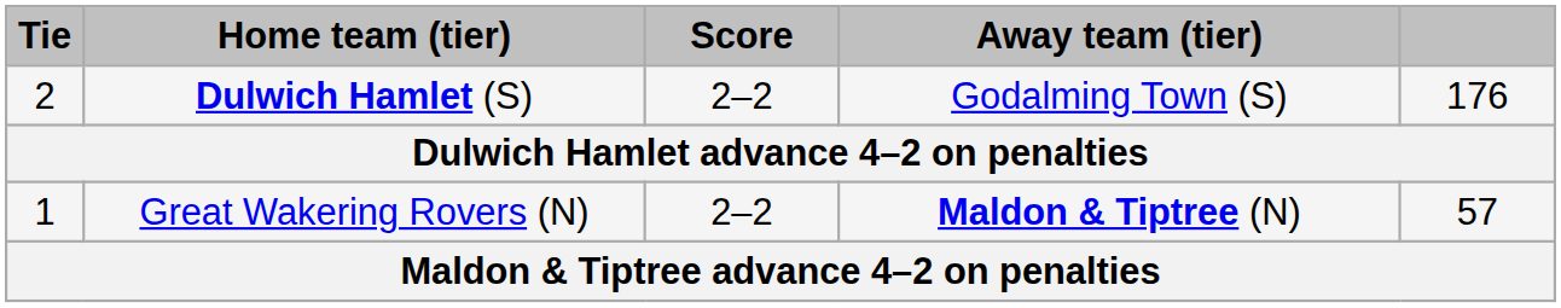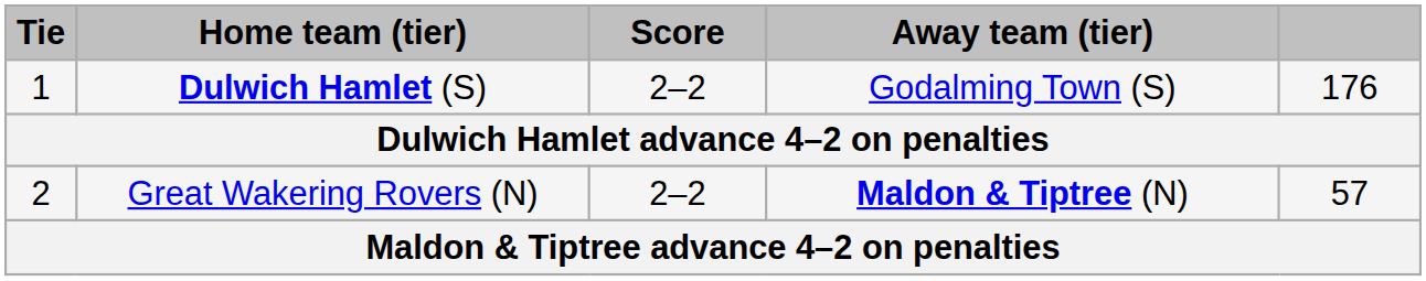 <table class="wikitable" style="width: 600px; background:WhiteSmoke; text-align:center; font-size:90%">
 <tr>
 <td scope="col" style="width:  5.00%; background:silver;"><strong>Tie</strong></td>
 <td scope="col" style="width: 36.25%; background:silver;"><strong>Home team (tier)</strong></td>
 <td scope="col" style="width: 12.50%; background:silver;"><strong>Score</strong></td>
 <td scope="col" style="width: 36.25%; background:silver;"><strong>Away team (tier)</strong></td>
 <td scope="col" style="width: 10.00%; background:silver;"><strong></strong></td>
 </tr>
 <tr>
-<td>2</td>
+<td>1</td>
 <td><strong><a href='#'>Dulwich Hamlet</a></strong> (S)</td>
 <td>2–2</td>
 <td><a href='#'>Godalming Town</a> (S)</td>
 <td>176</td>
 </tr>
 <tr>
 <th colspan="5">Dulwich Hamlet advance 4–2 on penalties</th>
 </tr>
 <tr>
-<td>1</td>
+<td>2</td>
 <td><a href='#'>Great Wakering Rovers</a> (N)</td>
 <td>2–2</td>
 <td><strong><a href='#'>Maldon & Tiptree</a></strong> (N)</td>
 <td>57</td>
 </tr>
 <tr>
 <th colspan="5">Maldon & Tiptree advance 4–2 on penalties</th>
 </tr>
 </table>
